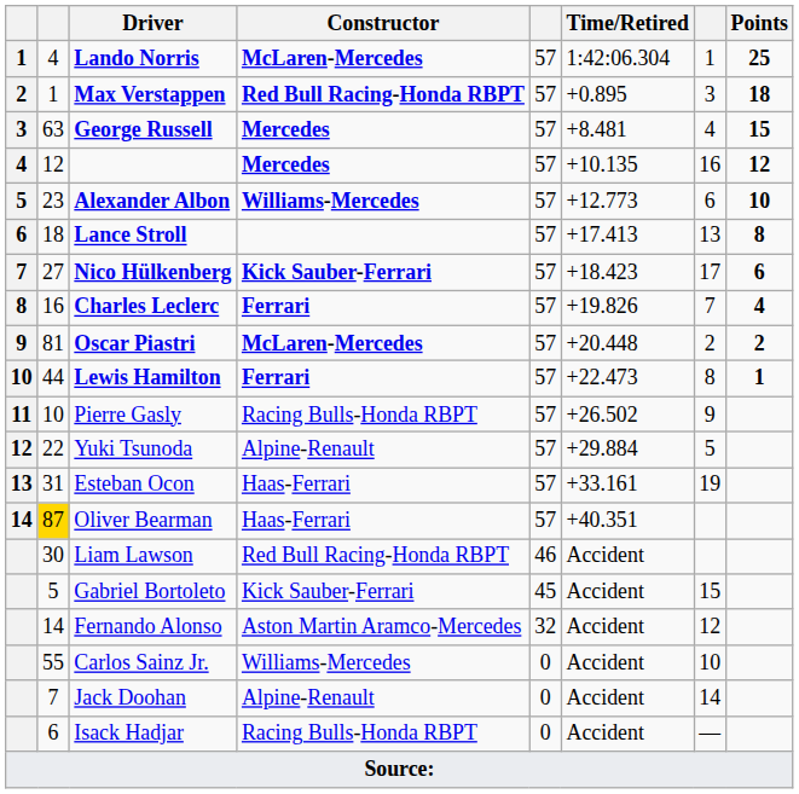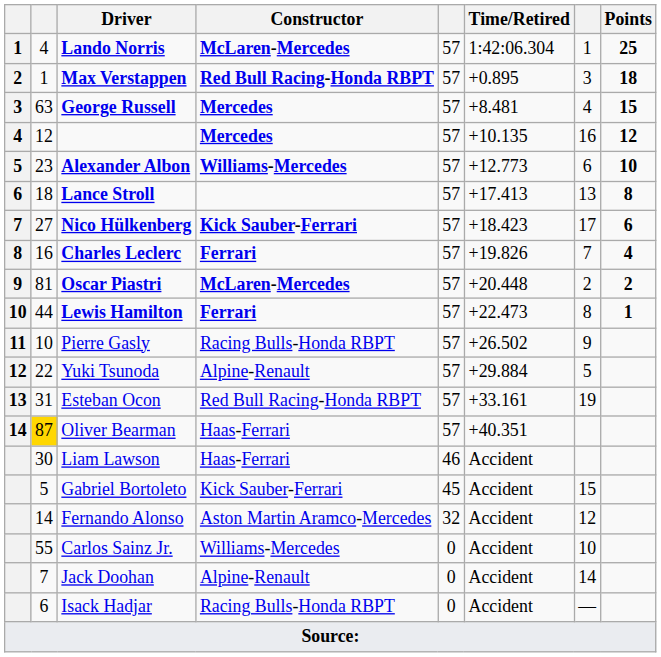 <table class="wikitable sortable" style="font-size: 85%;">
 <tr>
 <th scope="col"></th>
 <th scope="col"></th>
 <th scope="col">Driver</th>
 <th scope="col">Constructor</th>
 <th class="unsortable" scope="col"></th>
 <th class="unsortable" scope="col">Time/Retired</th>
 <th scope="col"></th>
 <th scope="col">Points</th>
 </tr>
 <tr>
 <th scope="row">1</th>
 <td align="center">4</td>
 <td data-sort-value="nor"> <strong><a href='#'>Lando Norris</a></strong></td>
 <td><strong><a href='#'>McLaren</a>-<a href='#'>Mercedes</a></strong></td>
 <td align="center">57</td>
 <td>1:42:06.304</td>
 <td align="center">1</td>
 <td align="center"><strong>25</strong></td>
 </tr>
 <tr>
 <th scope="row">2</th>
 <td align="center">1</td>
 <td data-sort-value="ver"> <strong><a href='#'>Max Verstappen</a></strong></td>
 <td><strong><a href='#'>Red Bull Racing</a>-<a href='#'>Honda RBPT</a></strong></td>
 <td align="center">57</td>
 <td>+0.895</td>
 <td align="center">3</td>
 <td align="center"><strong>18</strong></td>
 </tr>
 <tr>
 <th scope="row">3</th>
 <td align="center">63</td>
 <td data-sort-value="rus"> <strong><a href='#'>George Russell</a></strong></td>
 <td><strong><a href='#'>Mercedes</a></strong></td>
 <td align="center">57</td>
 <td>+8.481</td>
 <td align="center">4</td>
 <td align="center"><strong>15</strong></td>
 </tr>
 <tr>
 <th scope="row">4</th>
 <td align="center">12</td>
 <td data-sort-value="ant"></td>
 <td><strong><a href='#'>Mercedes</a></strong></td>
 <td align="center">57</td>
 <td>+10.135</td>
 <td align="center">16</td>
 <td align="center"><strong>12</strong></td>
 </tr>
 <tr>
 <th scope="row">5</th>
 <td align="center">23</td>
 <td data-sort-value="alb"><strong> <a href='#'>Alexander Albon</a></strong></td>
 <td><strong><a href='#'>Williams</a>-<a href='#'>Mercedes</a></strong></td>
 <td align="center">57</td>
 <td>+12.773</td>
 <td align="center">6</td>
 <td align="center"><strong>10</strong></td>
 </tr>
 <tr>
 <th scope="row">6</th>
 <td align="center">18</td>
 <td data-sort-value="str"> <strong><a href='#'>Lance Stroll</a></strong></td>
 <td></td>
 <td align="center">57</td>
 <td>+17.413</td>
 <td align="center">13</td>
 <td align="center"><strong>8</strong></td>
 </tr>
 <tr>
 <th scope="row">7</th>
 <td align="center">27</td>
 <td data-sort-value="hul"> <strong><a href='#'>Nico Hülkenberg</a></strong></td>
 <td><strong><a href='#'>Kick Sauber</a>-<a href='#'>Ferrari</a></strong></td>
 <td align="center">57</td>
 <td>+18.423</td>
 <td align="center">17</td>
 <td align="center"><strong>6</strong></td>
 </tr>
 <tr>
 <th scope="row">8</th>
 <td align="center">16</td>
 <td data-sort-value="lec"> <strong><a href='#'>Charles Leclerc</a></strong></td>
 <td><strong><a href='#'>Ferrari</a></strong></td>
 <td align="center">57</td>
 <td>+19.826</td>
 <td align="center">7</td>
 <td align="center"><strong>4</strong></td>
 </tr>
 <tr>
 <th scope="row">9</th>
 <td align="center">81</td>
 <td data-sort-value="pia"> <strong><a href='#'>Oscar Piastri</a></strong></td>
 <td><strong><a href='#'>McLaren</a>-<a href='#'>Mercedes</a></strong></td>
 <td align="center">57</td>
 <td>+20.448</td>
 <td align="center">2</td>
 <td align="center"><strong>2</strong></td>
 </tr>
 <tr>
 <th scope="row">10</th>
 <td align="center">44</td>
 <td data-sort-value="ham"> <strong><a href='#'>Lewis Hamilton</a></strong></td>
 <td><strong><a href='#'>Ferrari</a></strong></td>
 <td align="center">57</td>
 <td>+22.473</td>
 <td align="center">8</td>
 <td align="center"><strong>1</strong></td>
 </tr>
 <tr>
 <th scope="row">11</th>
 <td align="center">10</td>
 <td data-sort-value="gas"> <a href='#'>Pierre Gasly</a></td>
 <td><a href='#'>Racing Bulls</a>-<a href='#'>Honda RBPT</a></td>
 <td align="center">57</td>
 <td>+26.502</td>
 <td align="center">9</td>
 <td align="center"></td>
 </tr>
 <tr>
 <th scope="row">12</th>
 <td align="center">22</td>
 <td data-sort-value="tsu"> <a href='#'>Yuki Tsunoda</a></td>
 <td><a href='#'>Alpine</a>-<a href='#'>Renault</a></td>
 <td align="center">57</td>
 <td>+29.884</td>
 <td align="center">5</td>
 <td align="center"></td>
 </tr>
 <tr>
 <th scope="row">13</th>
 <td align="center">31</td>
 <td data-sort-value="oco"> <a href='#'>Esteban Ocon</a></td>
-<td><a href='#'>Haas</a>-<a href='#'>Ferrari</a></td>
+<td><a href='#'>Red Bull Racing</a>-<a href='#'>Honda RBPT</a></td>
 <td align="center">57</td>
 <td>+33.161</td>
 <td align="center">19</td>
 <td align="center"></td>
 </tr>
 <tr>
 <th scope="row">14</th>
 <td align="center" style="background: gold;">87</td>
 <td data-sort-value="bea"> <a href='#'>Oliver Bearman</a></td>
 <td><a href='#'>Haas</a>-<a href='#'>Ferrari</a></td>
 <td align="center">57</td>
 <td>+40.351</td>
 <td align="center" data-sort-value=21></td>
 <td align="center"></td>
 </tr>
 <tr>
 <th scope="row" data-sort-value="15"></th>
 <td align="center">30</td>
 <td data-sort-value="law"> <a href='#'>Liam Lawson</a></td>
-<td><a href='#'>Red Bull Racing</a>-<a href='#'>Honda RBPT</a></td>
+<td><a href='#'>Haas</a>-<a href='#'>Ferrari</a></td>
 <td align="center">46</td>
 <td>Accident</td>
 <td align="center" data-sort-value=20></td>
 <td align="center"></td>
 </tr>
 <tr>
 <th scope="row" data-sort-value="16"></th>
 <td align="center">5</td>
 <td data-sort-value="bor"> <a href='#'>Gabriel Bortoleto</a></td>
 <td><a href='#'>Kick Sauber</a>-<a href='#'>Ferrari</a></td>
 <td align="center">45</td>
 <td>Accident</td>
 <td align="center">15</td>
 <td align="center"></td>
 </tr>
 <tr>
 <th data-sort-value="17"></th>
 <td align="center">14</td>
 <td data-sort-value="alo"> <a href='#'>Fernando Alonso</a></td>
 <td><a href='#'>Aston Martin Aramco</a>-<a href='#'>Mercedes</a></td>
 <td align="center">32</td>
 <td>Accident</td>
 <td align="center">12</td>
 <td align="center"></td>
 </tr>
 <tr>
 <th data-sort-value="18"></th>
 <td align="center">55</td>
 <td data-sort-value="sai"> <a href='#'>Carlos Sainz Jr.</a></td>
 <td><a href='#'>Williams</a>-<a href='#'>Mercedes</a></td>
 <td align="center">0</td>
 <td>Accident</td>
 <td align="center">10</td>
 <td align="center"></td>
 </tr>
 <tr>
 <th data-sort-value="19"></th>
 <td align="center">7</td>
 <td data-sort-value="doo"> <a href='#'>Jack Doohan</a></td>
 <td><a href='#'>Alpine</a>-<a href='#'>Renault</a></td>
 <td align="center">0</td>
 <td>Accident</td>
 <td align="center">14</td>
 <td></td>
 </tr>
 <tr>
 <th data-sort-value="20"></th>
 <td align="center">6</td>
 <td data-sort-value="had"> <a href='#'>Isack Hadjar</a></td>
 <td><a href='#'>Racing Bulls</a>-<a href='#'>Honda RBPT</a></td>
 <td align="center">0</td>
 <td>Accident</td>
 <td align="center" data-sort-value=11>—</td>
 <td></td>
 </tr>
 <tr class="sortbottom">
 <td colspan="8" style="background-color:#eaecf0;text-align:center"><strong>Source:</strong></td>
 </tr>
 </table>
